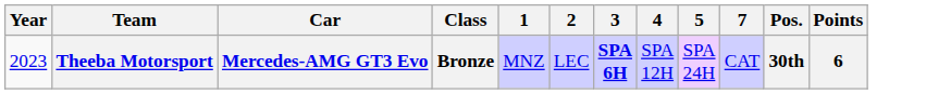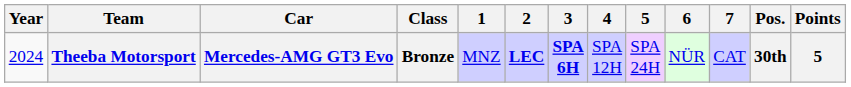 <table class="wikitable" border="1" style="text-align:center; font-size:85%;">
 <tr>
 <th>Year</th>
 <th>Team</th>
 <th>Car</th>
 <th>Class</th>
 <th>1</th>
 <th>2</th>
 <th>3</th>
 <th>4</th>
 <th>5</th>
+<th>6</th>
 <th>7</th>
 <th>Pos.</th>
 <th>Points</th>
 </tr>
 <tr>
-<td><a href='#'>2023</a></td>
+<td><a href='#'>2024</a></td>
 <th nowrap><a href='#'>Theeba Motorsport</a></th>
 <th nowrap><a href='#'>Mercedes-AMG GT3 Evo</a></th>
 <th>Bronze</th>
 <td style="background:#CFCFFF;"><a href='#'>MNZ</a><br></td>
-<td style="background:#CFCFFF;"><a href='#'>LEC</a><br></td>
+<td style="background:#CFCFFF;"><strong><a href='#'>LEC</a><br></strong></td>
 <td style="background:#CFCFFF;"><strong><a href='#'>SPA<br>6H</a><br></strong></td>
 <td style="background:#CFCFFF;"><a href='#'>SPA<br>12H</a><br></td>
 <td style="background:#EFCFFF;"><a href='#'>SPA<br>24H</a><br></td>
+<td style="background:#DFFFDF;"><a href='#'>NÜR</a><br></td>
 <td style="background:#CFCFFF;"><a href='#'>CAT</a><br></td>
 <th>30th</th>
-<th>6</th>
+<th>5</th>
 </tr>
 </table>
